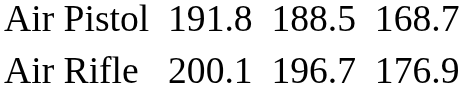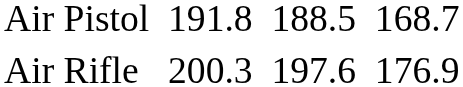 <table>
 <tr>
 <td>Air Pistol</td>
 <td></td>
 <td>191.8</td>
 <td></td>
 <td>188.5</td>
 <td></td>
 <td>168.7</td>
 </tr>
 <tr>
 <td>Air Rifle</td>
 <td></td>
-<td>200.1</td>
+<td>200.3</td>
 <td></td>
-<td>196.7</td>
+<td>197.6</td>
 <td></td>
 <td>176.9</td>
 </tr>
 </table>
